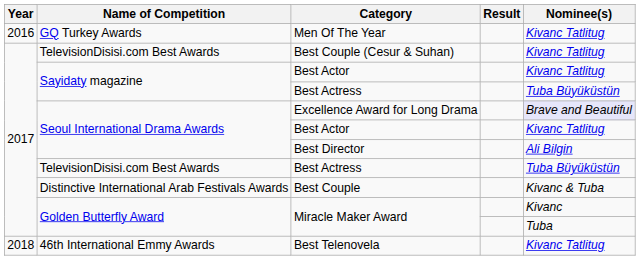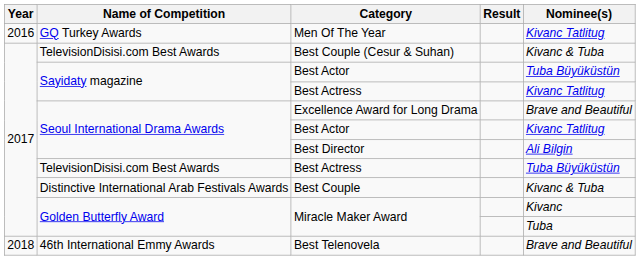 <table class="wikitable">
 <tr>
 <th>Year</th>
 <th>Name of Competition</th>
 <th>Category</th>
 <th>Result</th>
 <th>Nominee(s)</th>
 </tr>
 <tr>
 <td rowspan=1>2016</td>
 <td><a href='#'>GQ</a> Turkey Awards</td>
 <td>Men Of The Year</td>
 <td></td>
 <td><em><a href='#'>Kivanc Tatlitug</a></em></td>
 </tr>
 <tr>
 <td rowspan=10>2017</td>
 <td>TelevisionDisisi.com Best Awards</td>
 <td>Best Couple (Cesur & Suhan)</td>
 <td></td>
-<td><em><a href='#'>Kivanc Tatlitug</a></em></td>
+<td><em>Kivanc & Tuba</em></td>
 </tr>
 <tr>
 <td rowspan=2><a href='#'>Sayidaty</a> magazine</td>
 <td>Best Actor</td>
 <td></td>
-<td><em><a href='#'>Kivanc Tatlitug</a></em></td>
+<td><em><a href='#'>Tuba Büyüküstün</a></em></td>
 </tr>
 <tr>
 <td>Best Actress</td>
 <td></td>
-<td><em><a href='#'>Tuba Büyüküstün</a></em></td>
+<td><em><a href='#'>Kivanc Tatlitug</a></em></td>
 </tr>
 <tr>
 <td rowspan=3><a href='#'>Seoul International Drama Awards</a></td>
 <td>Excellence Award for Long Drama</td>
 <td></td>
-<td style="background: lavender;"><em>Brave and Beautiful</em></td>
+<td><em>Brave and Beautiful</em></td>
 </tr>
 <tr>
 <td>Best Actor</td>
 <td></td>
 <td><em><a href='#'>Kivanc Tatlitug</a></em></td>
 </tr>
 <tr>
 <td>Best Director</td>
 <td></td>
 <td><em><a href='#'>Ali Bilgin</a></em></td>
 </tr>
 <tr>
 <td>TelevisionDisisi.com Best Awards</td>
 <td>Best Actress</td>
 <td></td>
 <td><em><a href='#'>Tuba Büyüküstün</a></em></td>
 </tr>
 <tr>
 <td>Distinctive International Arab Festivals Awards</td>
 <td>Best Couple</td>
 <td></td>
 <td><em>Kivanc & Tuba</em></td>
 </tr>
 <tr>
 <td rowspan=2><a href='#'>Golden Butterfly Award</a></td>
 <td rowspan=2>Miracle Maker Award</td>
 <td></td>
 <td><em>Kivanc</em></td>
 </tr>
 <tr>
 <td></td>
 <td><em>Tuba</em></td>
 </tr>
 <tr>
 <td>2018</td>
 <td>46th International Emmy Awards</td>
 <td>Best Telenovela</td>
 <td></td>
-<td><em><a href='#'>Kivanc Tatlitug</a></em></td>
+<td><em>Brave and Beautiful</em></td>
 </tr>
 </table>
